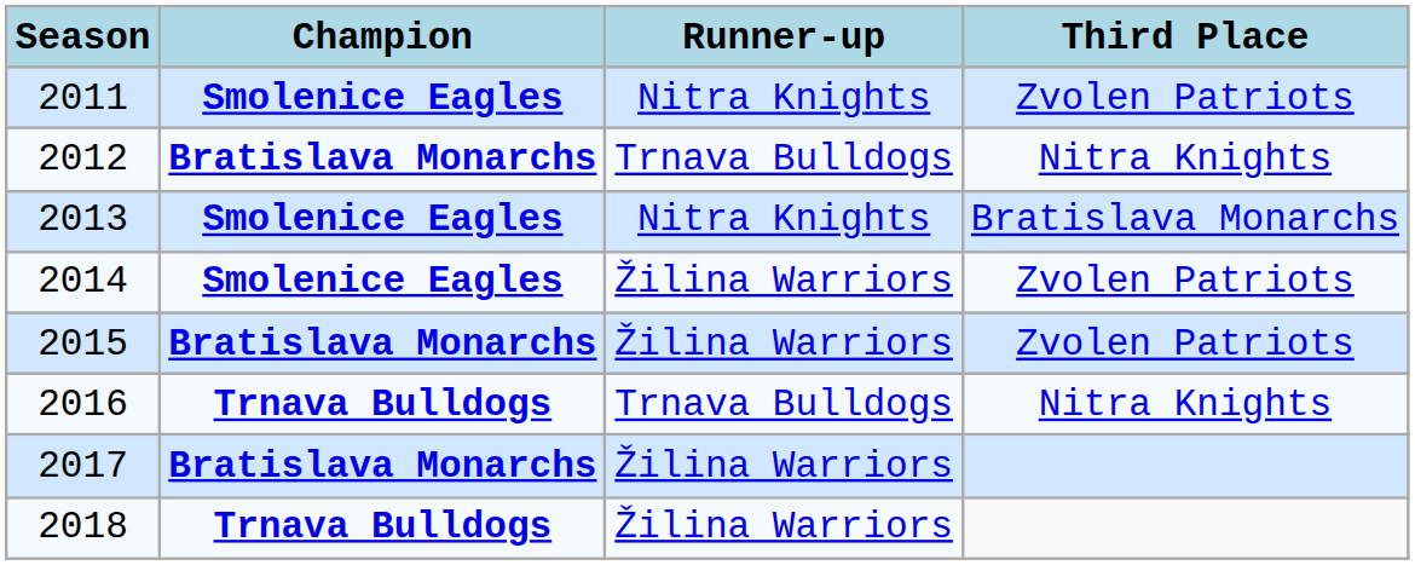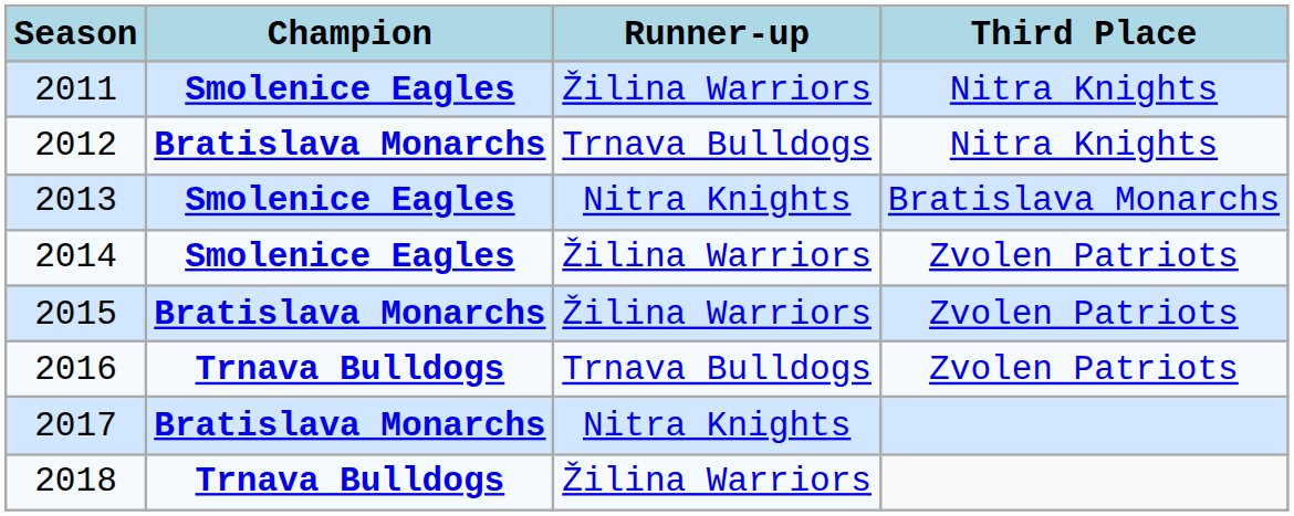 <table class=wikitable style="text-align:center">
 <tr>
 <th style="background:lightblue;">Season</th>
 <th style="background:lightblue;"> Champion</th>
 <th style="background:lightblue;"> Runner-up</th>
 <th style="background:lightblue;"> Third Place</th>
 </tr>
 <tr bgcolor=#D0E7FF>
 <td>2011</td>
 <td><strong><a href='#'>Smolenice Eagles</a></strong></td>
+<td><a href='#'>Žilina Warriors</a></td>
 <td><a href='#'>Nitra Knights</a></td>
-<td><a href='#'>Zvolen Patriots</a></td>
 </tr>
 <tr bgcolor=#F5FAFF>
 <td>2012</td>
 <td><strong><a href='#'>Bratislava Monarchs</a></strong></td>
 <td><a href='#'>Trnava Bulldogs</a></td>
 <td><a href='#'>Nitra Knights</a></td>
 </tr>
 <tr bgcolor=#D0E7FF>
 <td>2013</td>
 <td><strong><a href='#'>Smolenice Eagles</a></strong></td>
 <td><a href='#'>Nitra Knights</a></td>
 <td><a href='#'>Bratislava Monarchs</a></td>
 </tr>
 <tr bgcolor=#F5FAFF>
 <td>2014</td>
 <td><strong><a href='#'>Smolenice Eagles</a></strong></td>
 <td><a href='#'>Žilina Warriors</a></td>
 <td><a href='#'>Zvolen Patriots</a></td>
 </tr>
 <tr bgcolor=#D0E7FF>
 <td>2015</td>
 <td><strong><a href='#'>Bratislava Monarchs</a></strong></td>
 <td><a href='#'>Žilina Warriors</a></td>
 <td><a href='#'>Zvolen Patriots</a></td>
 </tr>
 <tr bgcolor=#F5FAFF>
 <td>2016</td>
 <td><strong><a href='#'>Trnava Bulldogs</a></strong></td>
 <td><a href='#'>Trnava Bulldogs</a></td>
-<td><a href='#'>Nitra Knights</a></td>
+<td><a href='#'>Zvolen Patriots</a></td>
 </tr>
 <tr bgcolor=#D0E7FF>
 <td>2017</td>
 <td><strong><a href='#'>Bratislava Monarchs</a></strong></td>
-<td><a href='#'>Žilina Warriors</a></td>
+<td><a href='#'>Nitra Knights</a></td>
 <td></td>
 </tr>
 <tr style="background:#F5FAFF">
 <td>2018</td>
 <td><strong><a href='#'>Trnava Bulldogs</a></strong></td>
 <td><a href='#'>Žilina Warriors</a></td>
 </tr>
 </table>
